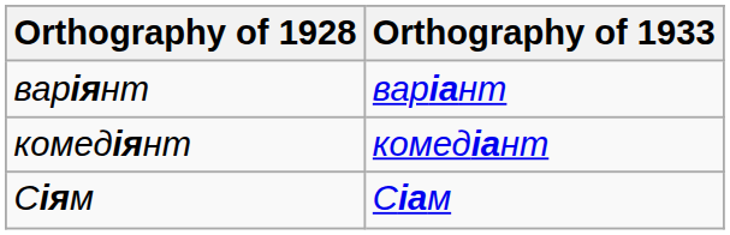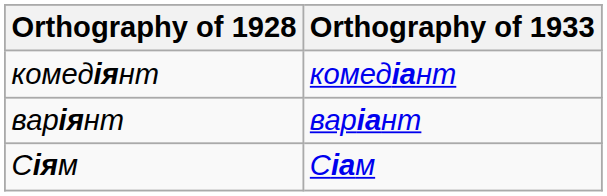 <table class="wikitable">
 <tr>
 <th>Orthography of 1928</th>
 <th>Orthography of 1933</th>
 </tr>
 <tr>
+<td><em>комед<strong>ія</strong>нт</em></td>
+<td><em><a href='#'>комед<strong>іа</strong>нт</a></em></td>
+</tr>
+<tr>
 <td><em>вар<strong>ія</strong>нт</em></td>
 <td><em><a href='#'>вар<strong>іа</strong>нт</a></em></td>
-</tr>
-<tr>
-<td><em>комед<strong>ія</strong>нт</em></td>
-<td><em><a href='#'>комед<strong>іа</strong>нт</a></em></td>
 </tr>
 <tr>
 <td><em>С<strong>ія</strong>м</em></td>
 <td><em><a href='#'>С<strong>іа</strong>м</a></em></td>
 </tr>
 </table>
